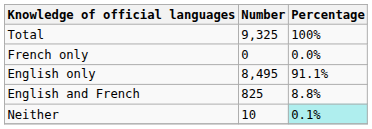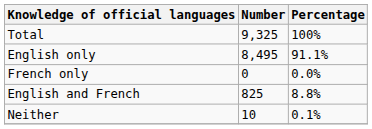 <table class="wikitable">
 <tr>
 <th>Knowledge of official languages</th>
 <th>Number</th>
 <th>Percentage</th>
 </tr>
 <tr>
 <td>Total</td>
 <td>9,325</td>
 <td>100%</td>
 </tr>
 <tr>
+<td>English only</td>
+<td>8,495</td>
+<td>91.1%</td>
+</tr>
+<tr>
 <td>French only</td>
 <td>0</td>
 <td>0.0%</td>
-</tr>
-<tr>
-<td>English only</td>
-<td>8,495</td>
-<td>91.1%</td>
 </tr>
 <tr>
 <td>English and French</td>
 <td>825</td>
 <td>8.8%</td>
 </tr>
 <tr>
 <td>Neither</td>
 <td>10</td>
-<td style="background: paleturquoise;">0.1%</td>
+<td>0.1%</td>
 </tr>
 <tr>
 </tr>
 </table>
